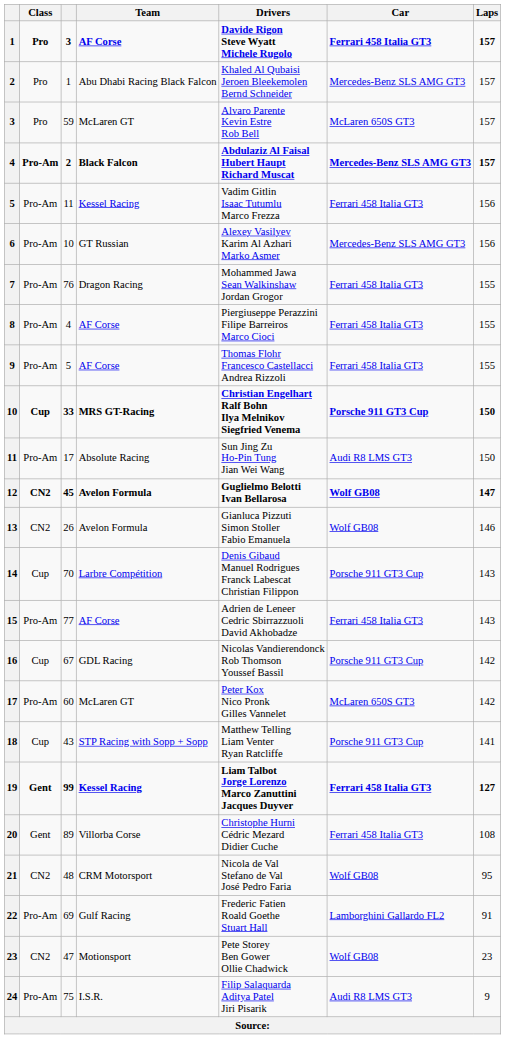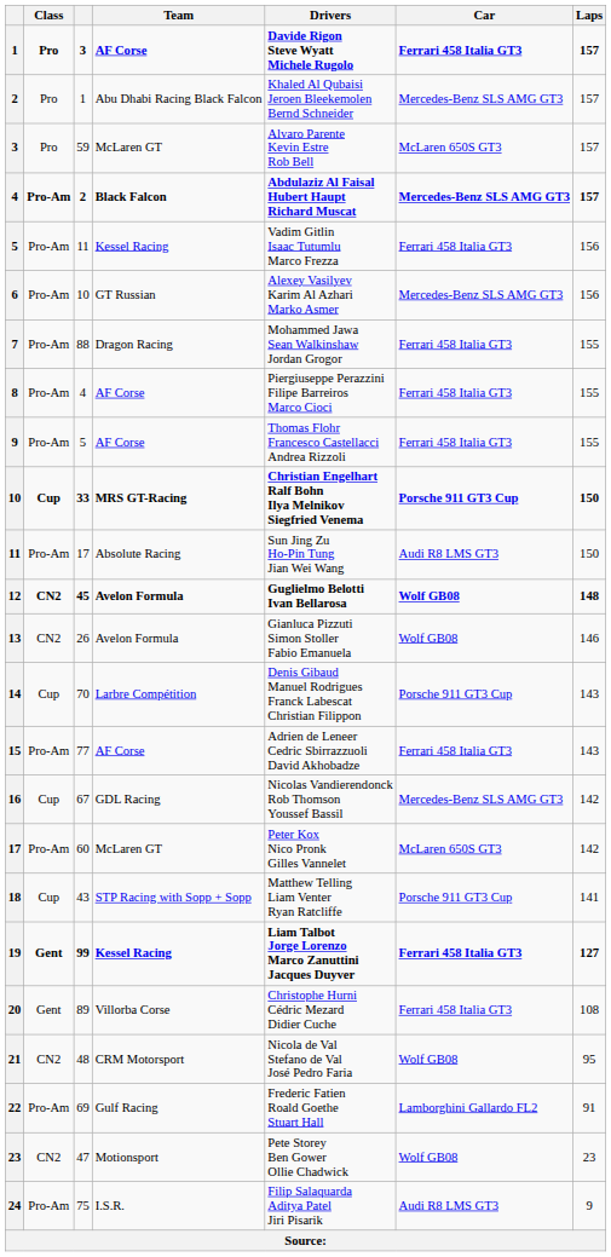 <table class="wikitable" style="font-size: 100%;">
 <tr>
 <th></th>
 <th>Class</th>
 <th></th>
 <th>Team</th>
 <th>Drivers</th>
 <th>Car</th>
 <th>Laps</th>
 </tr>
 <tr>
 <th>1</th>
 <td align="center"><strong>Pro</strong></td>
 <td align="center"><strong>3</strong></td>
 <td><strong> <a href='#'>AF Corse</a></strong></td>
 <td><strong> <a href='#'>Davide Rigon</a><br> Steve Wyatt<br> <a href='#'>Michele Rugolo</a></strong></td>
 <td><a href='#'><strong>Ferrari 458 Italia GT3</strong></a></td>
 <td align="center"><strong>157</strong></td>
 </tr>
 <tr>
 <th>2</th>
 <td align="center">Pro</td>
 <td align="center">1</td>
 <td> Abu Dhabi Racing Black Falcon</td>
 <td> <a href='#'>Khaled Al Qubaisi</a><br> <a href='#'>Jeroen Bleekemolen</a><br> <a href='#'>Bernd Schneider</a></td>
 <td><a href='#'>Mercedes-Benz SLS AMG GT3</a></td>
 <td align="center">157</td>
 </tr>
 <tr>
 <th>3</th>
 <td align="center">Pro</td>
 <td align="center">59</td>
 <td> McLaren GT</td>
 <td> <a href='#'>Alvaro Parente</a><br> <a href='#'>Kevin Estre</a><br> <a href='#'>Rob Bell</a></td>
 <td><a href='#'>McLaren 650S GT3</a></td>
 <td align="center">157</td>
 </tr>
 <tr>
 <th>4</th>
 <td align="center"><strong>Pro-Am</strong></td>
 <td align="center"><strong>2</strong></td>
 <td><strong> Black Falcon</strong></td>
 <td><strong> <a href='#'>Abdulaziz Al Faisal</a><br> <a href='#'>Hubert Haupt</a><br> <a href='#'>Richard Muscat</a></strong></td>
 <td><a href='#'><strong>Mercedes-Benz SLS AMG GT3</strong></a></td>
 <td align="center"><strong>157</strong></td>
 </tr>
 <tr>
 <th>5</th>
 <td align="center">Pro-Am</td>
 <td align="center">11</td>
 <td> <a href='#'>Kessel Racing</a></td>
 <td> Vadim Gitlin<br> <a href='#'>Isaac Tutumlu</a><br> Marco Frezza</td>
 <td><a href='#'>Ferrari 458 Italia GT3</a></td>
 <td align="center">156</td>
 </tr>
 <tr>
 <th>6</th>
 <td align="center">Pro-Am</td>
 <td align="center">10</td>
 <td> GT Russian</td>
 <td> <a href='#'>Alexey Vasilyev</a><br> Karim Al Azhari<br> <a href='#'>Marko Asmer</a></td>
 <td><a href='#'>Mercedes-Benz SLS AMG GT3</a></td>
 <td align="center">156</td>
 </tr>
 <tr>
 <th>7</th>
 <td align="center">Pro-Am</td>
-<td align="center">76</td>
+<td align="center">88</td>
 <td> Dragon Racing</td>
 <td> Mohammed Jawa<br> <a href='#'>Sean Walkinshaw</a><br> Jordan Grogor</td>
 <td><a href='#'>Ferrari 458 Italia GT3</a></td>
 <td align="center">155</td>
 </tr>
 <tr>
 <th>8</th>
 <td align="center">Pro-Am</td>
 <td align="center">4</td>
 <td> <a href='#'>AF Corse</a></td>
 <td> Piergiuseppe Perazzini<br> Filipe Barreiros<br> <a href='#'>Marco Cioci</a></td>
 <td><a href='#'>Ferrari 458 Italia GT3</a></td>
 <td align="center">155</td>
 </tr>
 <tr>
 <th>9</th>
 <td align="center">Pro-Am</td>
 <td align="center">5</td>
 <td> <a href='#'>AF Corse</a></td>
 <td> <a href='#'>Thomas Flohr</a><br> <a href='#'>Francesco Castellacci</a><br> Andrea Rizzoli</td>
 <td><a href='#'>Ferrari 458 Italia GT3</a></td>
 <td align="center">155</td>
 </tr>
 <tr>
 <th>10</th>
 <td align="center"><strong>Cup</strong></td>
 <td align="center"><strong>33</strong></td>
 <td><strong> MRS GT-Racing</strong></td>
 <td><strong> <a href='#'>Christian Engelhart</a></strong><br><strong> Ralf Bohn<br> Ilya Melnikov<br> Siegfried Venema</strong></td>
 <td><a href='#'><strong>Porsche 911 GT3 Cup</strong></a></td>
 <td align="center"><strong>150</strong></td>
 </tr>
 <tr>
 <th>11</th>
 <td align="center">Pro-Am</td>
 <td align="center">17</td>
 <td> Absolute Racing</td>
 <td> Sun Jing Zu<br> <a href='#'>Ho-Pin Tung</a><br> Jian Wei Wang</td>
 <td><a href='#'>Audi R8 LMS GT3</a></td>
 <td align="center">150</td>
 </tr>
 <tr>
 <th>12</th>
 <td align="center"><strong>CN2</strong></td>
 <td align="center"><strong>45</strong></td>
 <td><strong> Avelon Formula</strong></td>
 <td><strong> Guglielmo Belotti<br> Ivan Bellarosa</strong></td>
 <td><strong><a href='#'>Wolf GB08</a></strong></td>
-<td align="center"><strong>147</strong></td>
+<td align="center"><strong>148</strong></td>
 </tr>
 <tr>
 <th>13</th>
 <td align="center">CN2</td>
 <td align="center">26</td>
 <td> Avelon Formula</td>
 <td> Gianluca Pizzuti<br> Simon Stoller<br> Fabio Emanuela</td>
 <td><a href='#'>Wolf GB08</a></td>
 <td align="center">146</td>
 </tr>
 <tr>
 <th>14</th>
 <td align="center">Cup</td>
 <td align="center">70</td>
 <td> <a href='#'>Larbre Compétition</a></td>
 <td> <a href='#'>Denis Gibaud</a><br> Manuel Rodrigues<br> Franck Labescat<br> Christian Filippon</td>
 <td><a href='#'>Porsche 911 GT3 Cup</a></td>
 <td align="center">143</td>
 </tr>
 <tr>
 <th>15</th>
 <td align="center">Pro-Am</td>
 <td align="center">77</td>
 <td> <a href='#'>AF Corse</a></td>
 <td> Adrien de Leneer<br> Cedric Sbirrazzuoli<br> David Akhobadze</td>
 <td><a href='#'>Ferrari 458 Italia GT3</a></td>
 <td align="center">143</td>
 </tr>
 <tr>
 <th>16</th>
 <td align="center">Cup</td>
 <td align="center">67</td>
 <td> GDL Racing</td>
 <td> Nicolas Vandierendonck<br> Rob Thomson<br> Youssef Bassil</td>
-<td><a href='#'>Porsche 911 GT3 Cup</a></td>
+<td><a href='#'>Mercedes-Benz SLS AMG GT3</a></td>
 <td align="center">142</td>
 </tr>
 <tr>
 <th>17</th>
 <td align="center">Pro-Am</td>
 <td align="center">60</td>
 <td> McLaren GT</td>
 <td> <a href='#'>Peter Kox</a><br> Nico Pronk<br> Gilles Vannelet</td>
 <td><a href='#'>McLaren 650S GT3</a></td>
 <td align="center">142</td>
 </tr>
 <tr>
 <th>18</th>
 <td align="center">Cup</td>
 <td align="center">43</td>
 <td> <a href='#'>STP Racing with Sopp + Sopp</a></td>
 <td> Matthew Telling<br> Liam Venter<br> Ryan Ratcliffe</td>
 <td><a href='#'>Porsche 911 GT3 Cup</a></td>
 <td align="center">141</td>
 </tr>
 <tr>
 <th>19</th>
 <td align="center"><strong>Gent</strong></td>
 <td align="center"><strong>99</strong></td>
 <td><strong> <a href='#'>Kessel Racing</a></strong></td>
 <td><strong> Liam Talbot<br> <a href='#'>Jorge Lorenzo</a><br> Marco Zanuttini</strong><br><strong> Jacques Duyver</strong></td>
 <td><a href='#'><strong>Ferrari 458 Italia GT3</strong></a></td>
 <td align="center"><strong>127</strong></td>
 </tr>
 <tr>
 <th>20</th>
 <td align="center">Gent</td>
 <td align="center">89</td>
 <td> Villorba Corse</td>
 <td> <a href='#'>Christophe Hurni</a><br> Cédric Mezard<br> Didier Cuche</td>
 <td><a href='#'>Ferrari 458 Italia GT3</a></td>
 <td align="center">108</td>
 </tr>
 <tr>
 <th>21</th>
 <td align="center">CN2</td>
 <td align="center">48</td>
 <td> CRM Motorsport</td>
 <td> Nicola de Val<br> Stefano de Val<br> José Pedro Faria</td>
 <td><a href='#'>Wolf GB08</a></td>
 <td align="center">95</td>
 </tr>
 <tr>
 <th>22</th>
 <td align="center">Pro-Am</td>
 <td align="center">69</td>
 <td> Gulf Racing</td>
 <td> Frederic Fatien<br> Roald Goethe<br> <a href='#'>Stuart Hall</a></td>
 <td><a href='#'>Lamborghini Gallardo FL2</a></td>
 <td align="center">91</td>
 </tr>
 <tr>
 <th>23</th>
 <td align="center">CN2</td>
 <td align="center">47</td>
 <td> Motionsport</td>
 <td> Pete Storey<br> Ben Gower<br> Ollie Chadwick</td>
 <td><a href='#'>Wolf GB08</a></td>
 <td align="center">23</td>
 </tr>
 <tr>
 <th>24</th>
 <td align="center">Pro-Am</td>
 <td align="center">75</td>
 <td> I.S.R.</td>
 <td> <a href='#'>Filip Salaquarda</a><br> <a href='#'>Aditya Patel</a><br> Jiri Pisarik</td>
 <td><a href='#'>Audi R8 LMS GT3</a></td>
 <td align="center">9</td>
 </tr>
 <tr>
 <th colspan="7">Source:</th>
 </tr>
 </table>
